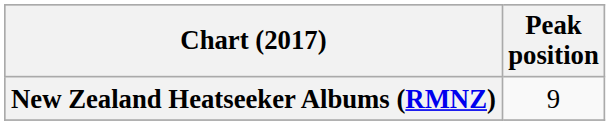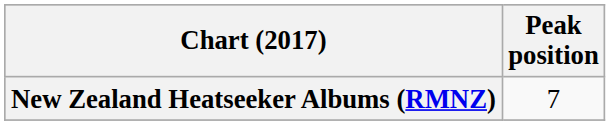 <table class="wikitable plainrowheaders" style="text-align:center">
 <tr>
 <th scope="col">Chart (2017)</th>
 <th scope="col">Peak<br>position</th>
 </tr>
 <tr>
 <th scope="row">New Zealand Heatseeker Albums (<a href='#'>RMNZ</a>)</th>
-<td>9</td>
+<td>7</td>
 </tr>
 </table>
